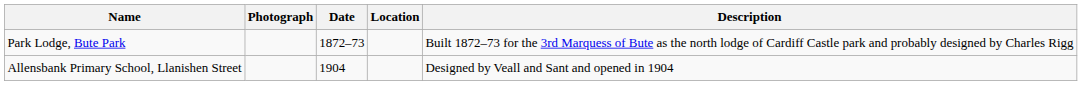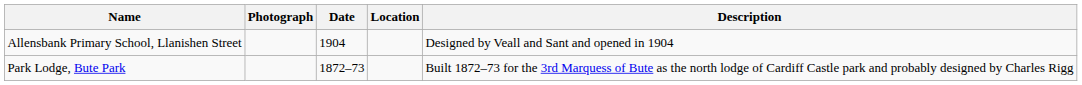 <table class="wikitable sortable" style="border:0px;text-align:left;line-height:150%;">
 <tr>
 <th>Name</th>
 <th class="unsortable">Photograph</th>
 <th class="unsortable">Date</th>
 <th class="unsortable">Location</th>
 <th class="unsortable">Description</th>
 </tr>
 <tr>
+<td>Allensbank Primary School, Llanishen Street</td>
+<td></td>
+<td>1904</td>
+<td><small></small></td>
+<td>Designed by Veall and Sant and opened in 1904</td>
+</tr>
+<tr>
 <td>Park Lodge, <a href='#'>Bute Park</a></td>
 <td></td>
 <td>1872–73</td>
 <td><small></small></td>
 <td>Built 1872–73 for the <a href='#'>3rd Marquess of Bute</a> as the north lodge of Cardiff Castle park and probably designed by Charles Rigg</td>
 </tr>
 <tr>
-<td>Allensbank Primary School, Llanishen Street</td>
-<td></td>
-<td>1904</td>
-<td><small></small></td>
-<td>Designed by Veall and Sant and opened in 1904</td>
-</tr>
-<tr>
 </tr>
 </table>
